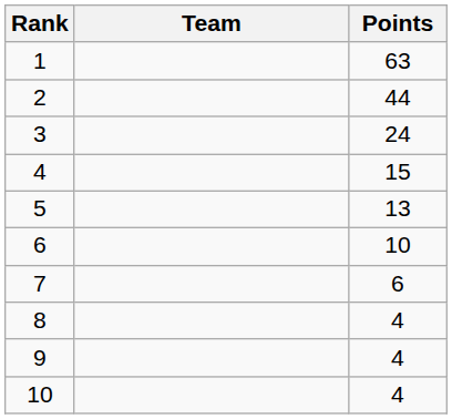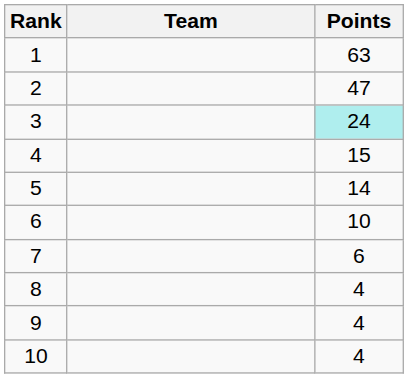 <table class="wikitable" style="text-align:center;">
 <tr>
 <th width=40>Rank</th>
 <th width=180>Team</th>
 <th width=60>Points</th>
 </tr>
 <tr>
 <td>1</td>
 <td align=left></td>
 <td>63</td>
 </tr>
 <tr>
 <td>2</td>
 <td align=left></td>
-<td>44</td>
+<td>47</td>
 </tr>
 <tr>
 <td>3</td>
 <td align=left></td>
-<td>24</td>
+<td style="background: paleturquoise;">24</td>
 </tr>
 <tr>
 <td>4</td>
 <td align=left></td>
 <td>15</td>
 </tr>
 <tr>
 <td>5</td>
 <td align=left></td>
-<td>13</td>
+<td>14</td>
 </tr>
 <tr>
 <td>6</td>
 <td align=left></td>
 <td>10</td>
 </tr>
 <tr>
 <td>7</td>
 <td align=left></td>
 <td>6</td>
 </tr>
 <tr>
 <td>8</td>
 <td align=left></td>
 <td>4</td>
 </tr>
 <tr>
 <td>9</td>
 <td align=left></td>
 <td>4</td>
 </tr>
 <tr>
 <td>10</td>
 <td align=left></td>
 <td>4</td>
 </tr>
 </table>
